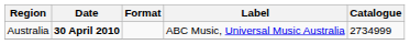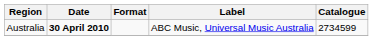 <table class="wikitable plainrowheaders">
 <tr>
 <th scope="col">Region</th>
 <th scope="col">Date</th>
 <th scope="col">Format</th>
 <th scope="col">Label</th>
 <th scope="col">Catalogue</th>
 </tr>
 <tr>
 <td>Australia</td>
 <td><strong>30 April 2010</strong></td>
 <td></td>
 <td>ABC Music, <a href='#'>Universal Music Australia</a></td>
-<td>2734999</td>
+<td>2734599</td>
 </tr>
 <tr>
 </tr>
 </table>
